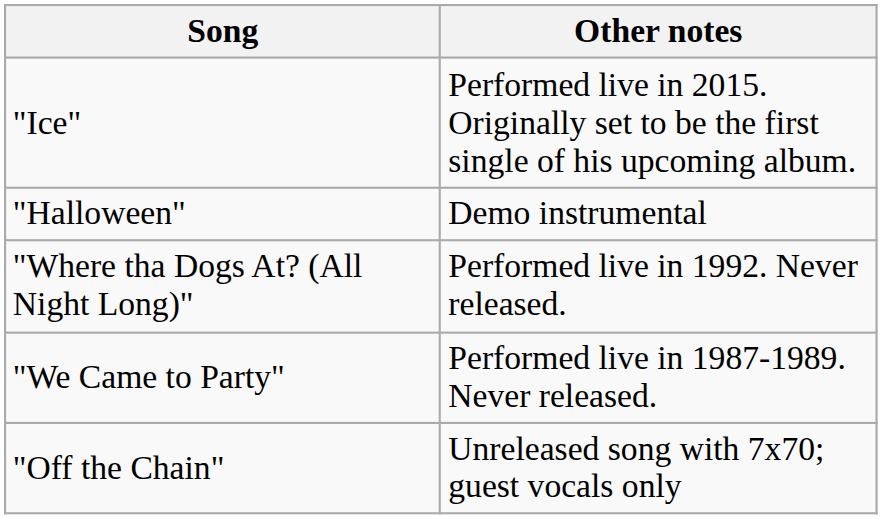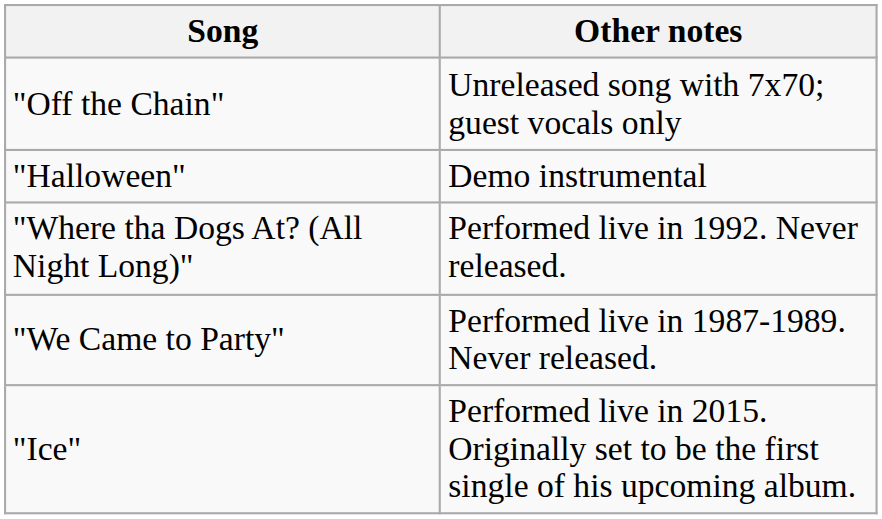 <table class="wikitable">
 <tr>
 <th width="200">Song</th>
 <th width="200">Other notes</th>
 </tr>
 <tr>
-<td>"Ice"</td>
-<td>Performed live in 2015. Originally set to be the first single of his upcoming album.</td>
+<td>"Off the Chain"</td>
+<td>Unreleased song with 7x70; guest vocals only</td>
 </tr>
 <tr>
 <td>"Halloween"</td>
 <td>Demo instrumental</td>
 </tr>
 <tr>
 <td>"Where tha Dogs At? (All Night Long)"</td>
 <td>Performed live in 1992. Never released.</td>
 </tr>
 <tr>
 <td>"We Came to Party"</td>
 <td>Performed live in 1987-1989. Never released.</td>
 </tr>
 <tr>
-<td>"Off the Chain"</td>
-<td>Unreleased song with 7x70; guest vocals only</td>
+<td>"Ice"</td>
+<td>Performed live in 2015. Originally set to be the first single of his upcoming album.</td>
 </tr>
 </table>
